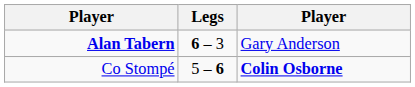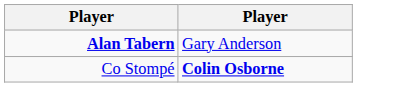 <table class=wikitable style="text-align:center">
 <tr>
 <th width=163>Player</th>
-<th width=50>Legs</th>
 <th width=163>Player</th>
 </tr>
 <tr align=left>
 <td align=right><strong><a href='#'>Alan Tabern</a></strong> </td>
-<td align=center><strong>6</strong> – 3</td>
 <td> <a href='#'>Gary Anderson</a></td>
 </tr>
 <tr align=left>
 <td align=right><a href='#'>Co Stompé</a> </td>
-<td align=center>5 – <strong>6</strong></td>
 <td> <strong><a href='#'>Colin Osborne</a></strong></td>
 </tr>
 </table>
